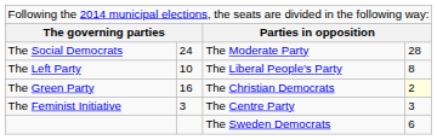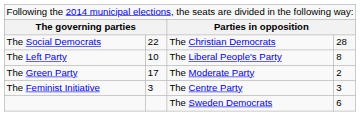 <table class="wikitable" border="1">
 <tr>
 <td colspan="5">Following the <a href='#'>2014 municipal elections</a>, the seats are divided in the following way:</td>
 </tr>
 <tr>
 <th colspan="2"><strong>The governing parties</strong></th>
 <th colspan="2"><strong>Parties in opposition</strong></th>
 </tr>
 <tr style="vertical-align:top;">
 <td>The <a href='#'>Social Democrats</a></td>
-<td>24</td>
-<td>The <a href='#'>Moderate Party</a></td>
+<td>22</td>
+<td>The <a href='#'>Christian Democrats</a></td>
 <td>28</td>
 </tr>
 <tr>
 <td>The <a href='#'>Left Party</a></td>
 <td>10</td>
 <td>The <a href='#'>Liberal People's Party</a></td>
 <td>8</td>
 </tr>
 <tr>
 <td>The <a href='#'>Green Party</a></td>
-<td>16</td>
-<td>The <a href='#'>Christian Democrats</a></td>
-<td style="background: lightyellow;">2</td>
+<td>17</td>
+<td>The <a href='#'>Moderate Party</a></td>
+<td>2</td>
 </tr>
 <tr>
 <td>The <a href='#'>Feminist Initiative</a></td>
 <td>3</td>
 <td>The <a href='#'>Centre Party</a></td>
 <td>3</td>
 </tr>
 <tr>
 <td></td>
 <td></td>
 <td>The <a href='#'>Sweden Democrats</a></td>
 <td>6</td>
 </tr>
 </table>
